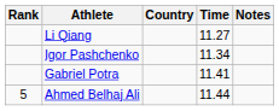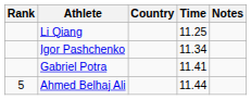 <table class="wikitable sortable" style="text-align:center">
 <tr>
 <th>Rank</th>
 <th>Athlete</th>
 <th>Country</th>
 <th>Time</th>
 <th>Notes</th>
 </tr>
 <tr>
 <td></td>
 <td align="left"><a href='#'>Li Qiang</a></td>
 <td align="left"></td>
-<td>11.27</td>
+<td>11.25</td>
 <td></td>
 </tr>
 <tr>
 <td></td>
 <td align="left"><a href='#'>Igor Pashchenko</a></td>
 <td align="left"></td>
 <td>11.34</td>
 <td></td>
 </tr>
 <tr>
 <td></td>
 <td align="left"><a href='#'>Gabriel Potra</a></td>
 <td align="left"></td>
 <td>11.41</td>
 <td></td>
 </tr>
 <tr>
 <td>5</td>
 <td align="left"><a href='#'>Ahmed Belhaj Ali</a></td>
 <td align="left"></td>
 <td>11.44</td>
 <td></td>
 </tr>
 </table>
